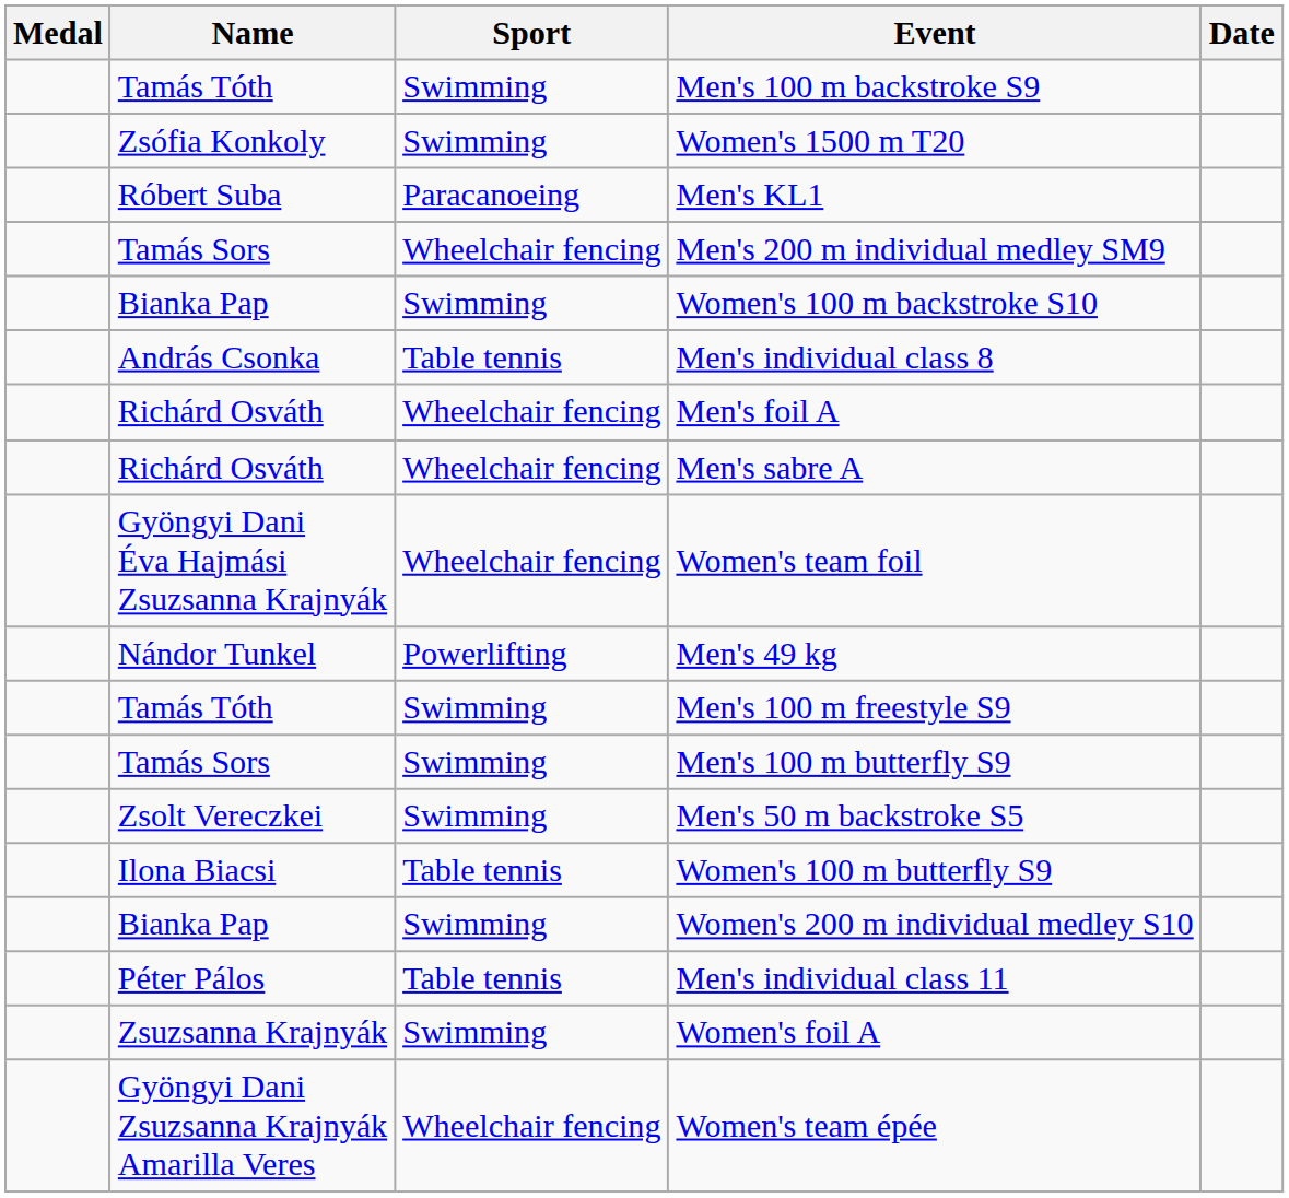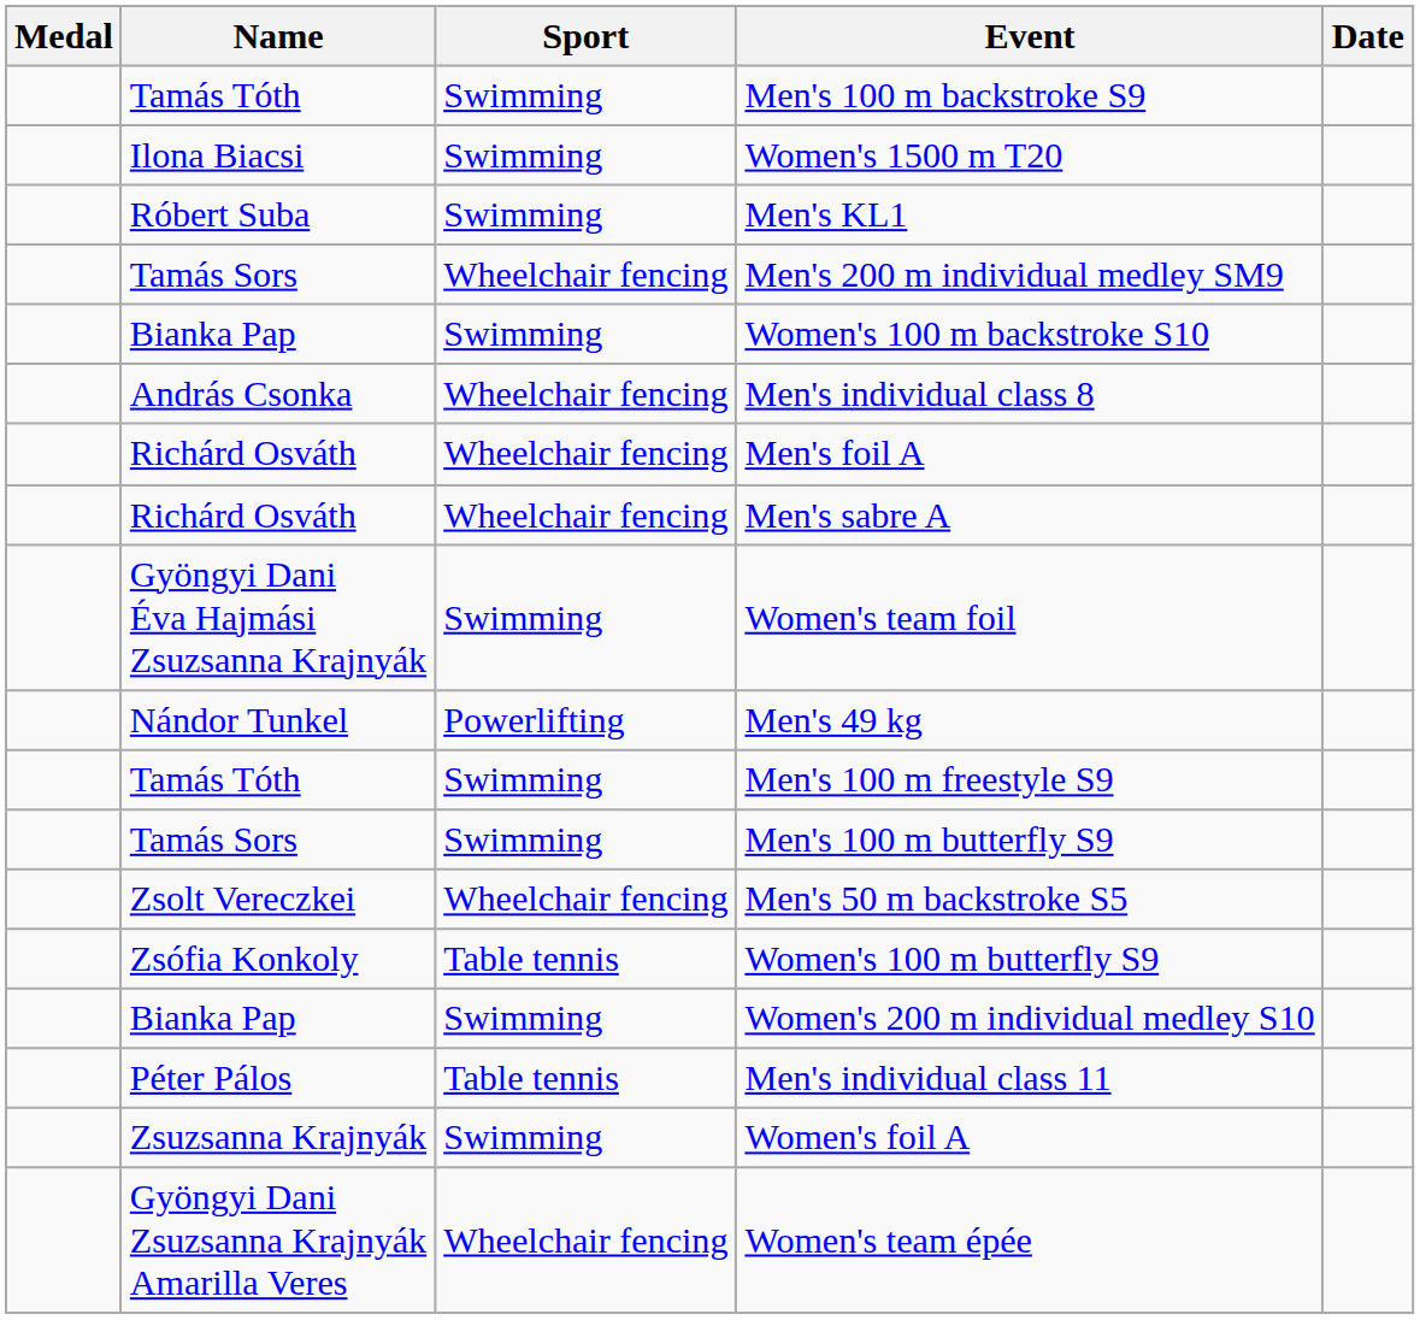 <table class="wikitable sortable" style="font-size: 95%">
 <tr>
 <th>Medal</th>
 <th>Name</th>
 <th>Sport</th>
 <th>Event</th>
 <th>Date</th>
 </tr>
 <tr>
 <td></td>
 <td><a href='#'>Tamás Tóth</a></td>
 <td><a href='#'>Swimming</a></td>
 <td><a href='#'>Men's 100 m backstroke S9</a></td>
 <td></td>
 </tr>
 <tr>
 <td></td>
-<td><a href='#'>Zsófia Konkoly</a></td>
+<td><a href='#'>Ilona Biacsi</a></td>
 <td><a href='#'>Swimming</a></td>
 <td><a href='#'>Women's 1500 m T20</a></td>
 <td></td>
 </tr>
 <tr>
 <td></td>
 <td><a href='#'>Róbert Suba</a></td>
-<td><a href='#'>Paracanoeing</a></td>
+<td><a href='#'>Swimming</a></td>
 <td><a href='#'>Men's KL1</a></td>
 <td></td>
 </tr>
 <tr>
 <td></td>
 <td><a href='#'>Tamás Sors</a></td>
 <td><a href='#'>Wheelchair fencing</a></td>
 <td><a href='#'>Men's 200 m individual medley SM9</a></td>
 <td></td>
 </tr>
 <tr>
 <td></td>
 <td><a href='#'>Bianka Pap</a></td>
 <td><a href='#'>Swimming</a></td>
 <td><a href='#'>Women's 100 m backstroke S10</a></td>
 <td></td>
 </tr>
 <tr>
 <td></td>
 <td><a href='#'>András Csonka</a></td>
-<td><a href='#'>Table tennis</a></td>
+<td><a href='#'>Wheelchair fencing</a></td>
 <td><a href='#'>Men's individual class 8</a></td>
 <td></td>
 </tr>
 <tr>
 <td></td>
 <td><a href='#'>Richárd Osváth</a></td>
 <td><a href='#'>Wheelchair fencing</a></td>
 <td><a href='#'>Men's foil A</a></td>
 <td></td>
 </tr>
 <tr>
 <td></td>
 <td><a href='#'>Richárd Osváth</a></td>
 <td><a href='#'>Wheelchair fencing</a></td>
 <td><a href='#'>Men's sabre A</a></td>
 <td></td>
 </tr>
 <tr>
 <td></td>
 <td><a href='#'>Gyöngyi Dani</a><br> <a href='#'>Éva Hajmási</a><br> <a href='#'>Zsuzsanna Krajnyák</a></td>
-<td><a href='#'>Wheelchair fencing</a></td>
+<td><a href='#'>Swimming</a></td>
 <td><a href='#'>Women's team foil</a></td>
 <td></td>
 </tr>
 <tr>
 <td></td>
 <td><a href='#'>Nándor Tunkel</a></td>
 <td><a href='#'>Powerlifting</a></td>
 <td><a href='#'>Men's 49 kg</a></td>
 <td></td>
 </tr>
 <tr>
 <td></td>
 <td><a href='#'>Tamás Tóth</a></td>
 <td><a href='#'>Swimming</a></td>
 <td><a href='#'>Men's 100 m freestyle S9</a></td>
 <td></td>
 </tr>
 <tr>
 <td></td>
 <td><a href='#'>Tamás Sors</a></td>
 <td><a href='#'>Swimming</a></td>
 <td><a href='#'>Men's 100 m butterfly S9</a></td>
 <td></td>
 </tr>
 <tr>
 <td></td>
 <td><a href='#'>Zsolt Vereczkei</a></td>
-<td><a href='#'>Swimming</a></td>
+<td><a href='#'>Wheelchair fencing</a></td>
 <td><a href='#'>Men's 50 m backstroke S5</a></td>
 <td></td>
 </tr>
 <tr>
 <td></td>
-<td><a href='#'>Ilona Biacsi</a></td>
+<td><a href='#'>Zsófia Konkoly</a></td>
 <td><a href='#'>Table tennis</a></td>
 <td><a href='#'>Women's 100 m butterfly S9</a></td>
 <td></td>
 </tr>
 <tr>
 <td></td>
 <td><a href='#'>Bianka Pap</a></td>
 <td><a href='#'>Swimming</a></td>
 <td><a href='#'>Women's 200 m individual medley S10</a></td>
 <td></td>
 </tr>
 <tr>
 <td></td>
 <td><a href='#'>Péter Pálos</a></td>
 <td><a href='#'>Table tennis</a></td>
 <td><a href='#'>Men's individual class 11</a></td>
 <td></td>
 </tr>
 <tr>
 <td></td>
 <td><a href='#'>Zsuzsanna Krajnyák</a></td>
 <td><a href='#'>Swimming</a></td>
 <td><a href='#'>Women's foil A</a></td>
 <td></td>
 </tr>
 <tr>
 <td></td>
 <td><a href='#'>Gyöngyi Dani</a><br> <a href='#'>Zsuzsanna Krajnyák</a><br> <a href='#'>Amarilla Veres</a></td>
 <td><a href='#'>Wheelchair fencing</a></td>
 <td><a href='#'>Women's team épée</a></td>
 <td></td>
 </tr>
 </table>
